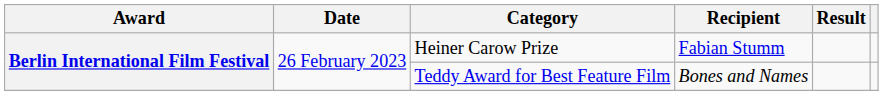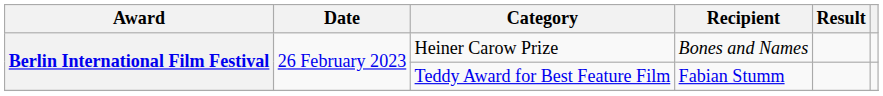 <table class="wikitable sortable plainrowheaders">
 <tr>
 <th>Award</th>
 <th>Date</th>
 <th>Category</th>
 <th>Recipient</th>
 <th>Result</th>
 <th></th>
 </tr>
 <tr>
 <th scope="row" rowspan="2"><a href='#'>Berlin International Film Festival</a></th>
 <td rowspan="2"><a href='#'>26 February 2023</a></td>
 <td>Heiner Carow Prize</td>
-<td><a href='#'>Fabian Stumm</a></td>
+<td><em>Bones and Names</em></td>
 <td></td>
 <td align="center" rowspan="1"></td>
 </tr>
 <tr>
 <td><a href='#'>Teddy Award for Best Feature Film</a></td>
-<td><em>Bones and Names</em></td>
+<td><a href='#'>Fabian Stumm</a></td>
 <td></td>
 <td align="center" rowspan="1"></td>
 </tr>
 <tr>
 </tr>
 </table>
